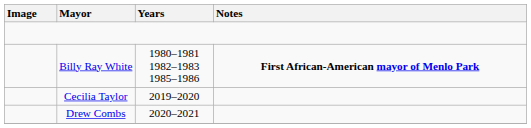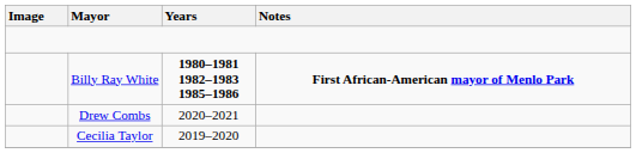 <table class="wikitable" style="text-align:center">
 <tr>
 <th style="text-align:left; width:10%;">Image</th>
 <th style="text-align:left; width:15%;">Mayor</th>
 <th style="text-align:left; width:15%;">Years</th>
 <th style="text-align:left; width:60%;">Notes</th>
 </tr>
 <tr style="height:2em">
 </tr>
 <tr>
 <td></td>
 <td><a href='#'>Billy Ray White</a></td>
-<td>1980–1981<br> 1982–1983<br> 1985–1986</td>
+<td><strong>1980–1981<br> 1982–1983<br> 1985–1986</strong></td>
 <td><strong>First African-American <a href='#'>mayor of Menlo Park</a></strong></td>
+</tr>
+<tr>
+<td></td>
+<td><a href='#'>Drew Combs</a></td>
+<td>2020–2021</td>
+<td></td>
 </tr>
 <tr>
 <td></td>
 <td><a href='#'>Cecilia Taylor</a></td>
 <td>2019–2020</td>
 <td></td>
 </tr>
 <tr>
-<td></td>
-<td><a href='#'>Drew Combs</a></td>
-<td>2020–2021</td>
-<td></td>
-</tr>
-<tr>
 </tr>
 </table>
